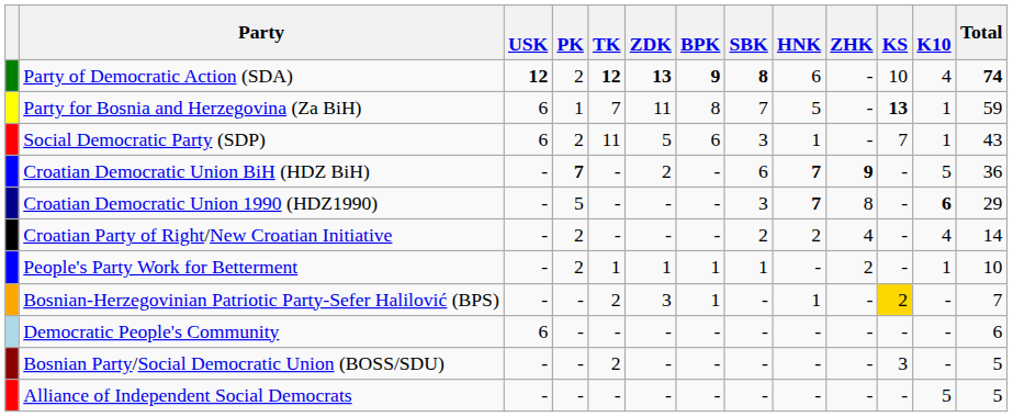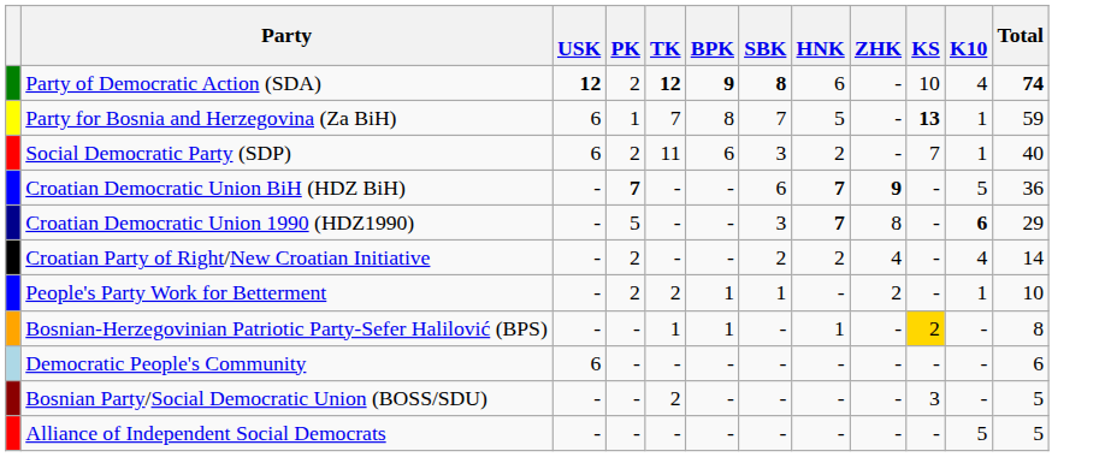 <table class="wikitable" style="font-size: 95%">
 <tr>
 <th></th>
 <th>Party</th>
 <th><br><a href='#'>USK</a></th>
 <th><br><a href='#'>PK</a></th>
 <th><br><a href='#'>TK</a></th>
-<th><br><a href='#'>ZDK</a></th>
 <th><br><a href='#'>BPK</a></th>
 <th><br><a href='#'>SBK</a></th>
 <th><br><a href='#'>HNK</a></th>
 <th><br><a href='#'>ZHK</a></th>
 <th><br><a href='#'>KS</a></th>
 <th><br><a href='#'>K10</a></th>
 <th><strong>Total</strong></th>
 </tr>
 <tr>
 <td bgcolor=green> </td>
 <td><a href='#'>Party of Democratic Action</a> (SDA)</td>
 <td align=right><strong>12</strong></td>
 <td align=right>2</td>
 <td align=right><strong>12</strong></td>
-<td align=right><strong>13</strong></td>
 <td align=right><strong>9</strong></td>
 <td align=right><strong>8</strong></td>
 <td align=right>6</td>
 <td align=right>-</td>
 <td align=right>10</td>
 <td align=right>4</td>
 <td align=right><strong>74</strong></td>
 </tr>
 <tr>
 <td bgcolor=yellow> </td>
 <td><a href='#'>Party for Bosnia and Herzegovina</a> (Za BiH)</td>
 <td align=right>6</td>
 <td align=right>1</td>
 <td align=right>7</td>
-<td align=right>11</td>
 <td align=right>8</td>
 <td align=right>7</td>
 <td align=right>5</td>
 <td align=right>-</td>
 <td align=right><strong>13</strong></td>
 <td align=right>1</td>
 <td align=right>59</td>
 </tr>
 <tr>
 <td bgcolor=red> </td>
 <td><a href='#'>Social Democratic Party</a> (SDP)</td>
 <td align=right>6</td>
 <td align=right>2</td>
 <td align=right>11</td>
-<td align=right>5</td>
 <td align=right>6</td>
 <td align=right>3</td>
-<td align=right>1</td>
+<td align=right>2</td>
 <td align=right>-</td>
 <td align=right>7</td>
 <td align=right>1</td>
-<td align=right>43</td>
+<td align=right>40</td>
 </tr>
 <tr>
 <td bgcolor=blue> </td>
 <td><a href='#'>Croatian Democratic Union BiH</a> (HDZ BiH)</td>
 <td align=right>-</td>
 <td align=right><strong>7</strong></td>
 <td align=right>-</td>
-<td align=right>2</td>
 <td align=right>-</td>
 <td align=right>6</td>
 <td align=right><strong>7</strong></td>
 <td align=right><strong>9</strong></td>
 <td align=right>-</td>
 <td align=right>5</td>
 <td align=right>36</td>
 </tr>
 <tr>
 <td bgcolor=darkblue> </td>
 <td><a href='#'>Croatian Democratic Union 1990</a> (HDZ1990)</td>
 <td align=right>-</td>
 <td align=right>5</td>
-<td align=right>-</td>
 <td align=right>-</td>
 <td align=right>-</td>
 <td align=right>3</td>
 <td align=right><strong>7</strong></td>
 <td align=right>8</td>
 <td align=right>-</td>
 <td align=right><strong>6</strong></td>
 <td align=right>29</td>
 </tr>
 <tr>
 <td bgcolor=black> </td>
 <td><a href='#'>Croatian Party of Right</a>/<a href='#'>New Croatian Initiative</a></td>
 <td align=right>-</td>
 <td align=right>2</td>
 <td align=right>-</td>
 <td align=right>-</td>
-<td align=right>-</td>
 <td align=right>2</td>
 <td align=right>2</td>
 <td align=right>4</td>
 <td align=right>-</td>
 <td align=right>4</td>
 <td align=right>14</td>
 </tr>
 <tr>
 <td bgcolor=blue> </td>
 <td><a href='#'>People's Party Work for Betterment</a></td>
 <td align=right>-</td>
 <td align=right>2</td>
-<td align=right>1</td>
-<td align=right>1</td>
+<td align=right>2</td>
 <td align=right>1</td>
 <td align=right>1</td>
 <td align=right>-</td>
 <td align=right>2</td>
 <td align=right>-</td>
 <td align=right>1</td>
 <td align=right>10</td>
 </tr>
 <tr>
 <td bgcolor=orange> </td>
 <td><a href='#'>Bosnian-Herzegovinian Patriotic Party-Sefer Halilović</a> (BPS)</td>
 <td align=right>-</td>
 <td align=right>-</td>
-<td align=right>2</td>
-<td align=right>3</td>
+<td align=right>1</td>
 <td align=right>1</td>
 <td align=right>-</td>
 <td align=right>1</td>
 <td align=right>-</td>
 <td align=right style="background: gold;">2</td>
 <td align=right>-</td>
-<td align=right>7</td>
+<td align=right>8</td>
 </tr>
 <tr>
 <td bgcolor=lightblue> </td>
 <td><a href='#'>Democratic People's Community</a></td>
 <td align=right>6</td>
-<td align=right>-</td>
 <td align=right>-</td>
 <td align=right>-</td>
 <td align=right>-</td>
 <td align=right>-</td>
 <td align=right>-</td>
 <td align=right>-</td>
 <td align=right>-</td>
 <td align=right>-</td>
 <td align=right>6</td>
 </tr>
 <tr>
 <td bgcolor=darkred> </td>
 <td><a href='#'>Bosnian Party</a>/<a href='#'>Social Democratic Union</a> (BOSS/SDU)</td>
 <td align=right>-</td>
 <td align=right>-</td>
 <td align=right>2</td>
 <td align=right>-</td>
 <td align=right>-</td>
 <td align=right>-</td>
 <td align=right>-</td>
-<td align=right>-</td>
 <td align=right>3</td>
 <td align=right>-</td>
 <td align=right>5</td>
 </tr>
 <tr>
 <td bgcolor=red> </td>
 <td><a href='#'>Alliance of Independent Social Democrats</a></td>
 <td align=right>-</td>
 <td align=right>-</td>
 <td align=right>-</td>
 <td align=right>-</td>
 <td align=right>-</td>
 <td align=right>-</td>
 <td align=right>-</td>
 <td align=right>-</td>
-<td align=right>-</td>
 <td align=right>5</td>
 <td align=right>5</td>
 </tr>
 </table>
